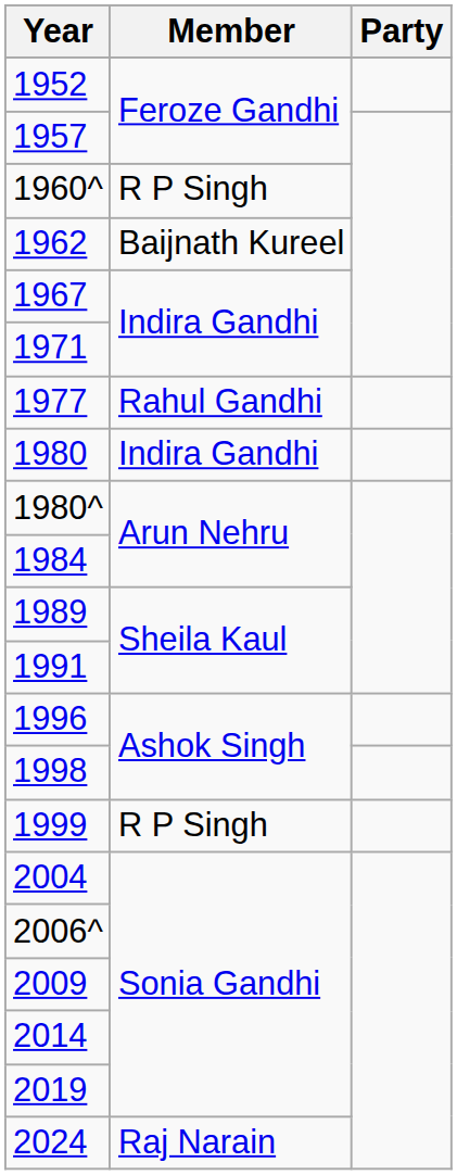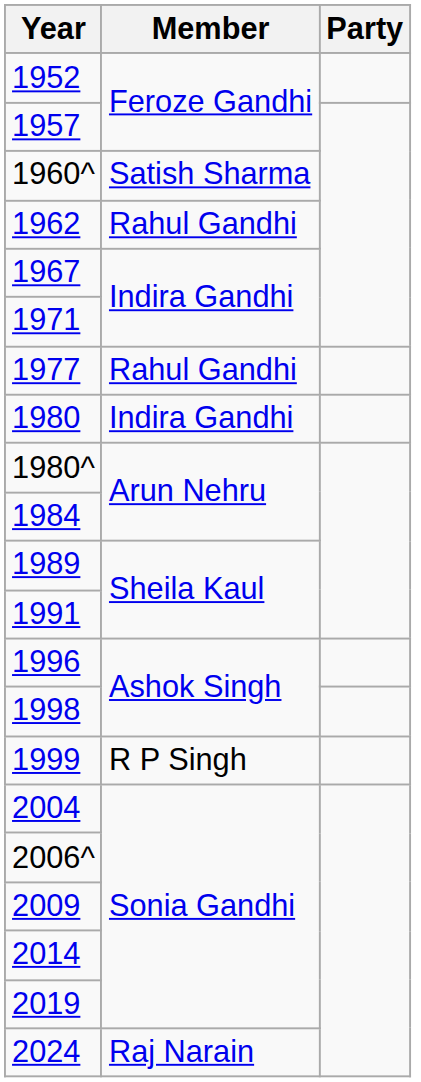 <table class="wikitable sortable">
 <tr>
 <th>Year</th>
 <th>Member</th>
 <th colspan="2">Party</th>
 </tr>
 <tr>
 <td><a href='#'>1952</a></td>
 <td rowspan=2><a href='#'>Feroze Gandhi</a></td>
 <td></td>
 </tr>
 <tr>
 <td><a href='#'>1957</a></td>
 </tr>
 <tr>
 <td>1960^</td>
-<td>R P Singh</td>
+<td><a href='#'>Satish Sharma</a></td>
 </tr>
 <tr>
 <td><a href='#'>1962</a></td>
-<td>Baijnath Kureel</td>
+<td><a href='#'>Rahul Gandhi</a></td>
 </tr>
 <tr>
 <td><a href='#'>1967</a></td>
 <td rowspan="2"><a href='#'>Indira Gandhi</a></td>
 </tr>
 <tr>
 <td><a href='#'>1971</a></td>
 </tr>
 <tr>
 <td><a href='#'>1977</a></td>
 <td><a href='#'>Rahul Gandhi</a></td>
 <td></td>
 </tr>
 <tr>
 <td><a href='#'>1980</a></td>
 <td><a href='#'>Indira Gandhi</a></td>
 <td></td>
 </tr>
 <tr>
 <td>1980^</td>
 <td rowspan="2"><a href='#'>Arun Nehru</a></td>
 </tr>
 <tr>
 <td><a href='#'>1984</a></td>
 </tr>
 <tr>
 <td><a href='#'>1989</a></td>
 <td rowspan="2"><a href='#'>Sheila Kaul</a></td>
 </tr>
 <tr>
 <td><a href='#'>1991</a></td>
 </tr>
 <tr>
 <td><a href='#'>1996</a></td>
 <td rowspan="2"><a href='#'>Ashok Singh</a></td>
 <td></td>
 </tr>
 <tr>
 <td><a href='#'>1998</a></td>
 </tr>
 <tr>
 <td><a href='#'>1999</a></td>
 <td>R P Singh</td>
 <td></td>
 </tr>
 <tr>
 <td><a href='#'>2004</a></td>
 <td rowspan="5"><a href='#'>Sonia Gandhi</a></td>
 </tr>
 <tr>
 <td>2006^</td>
 </tr>
 <tr>
 <td><a href='#'>2009</a></td>
 </tr>
 <tr>
 <td><a href='#'>2014</a></td>
 </tr>
 <tr>
 <td><a href='#'>2019</a></td>
 </tr>
 <tr>
 <td><a href='#'>2024</a></td>
 <td><a href='#'>Raj Narain</a></td>
 </tr>
 </table>
